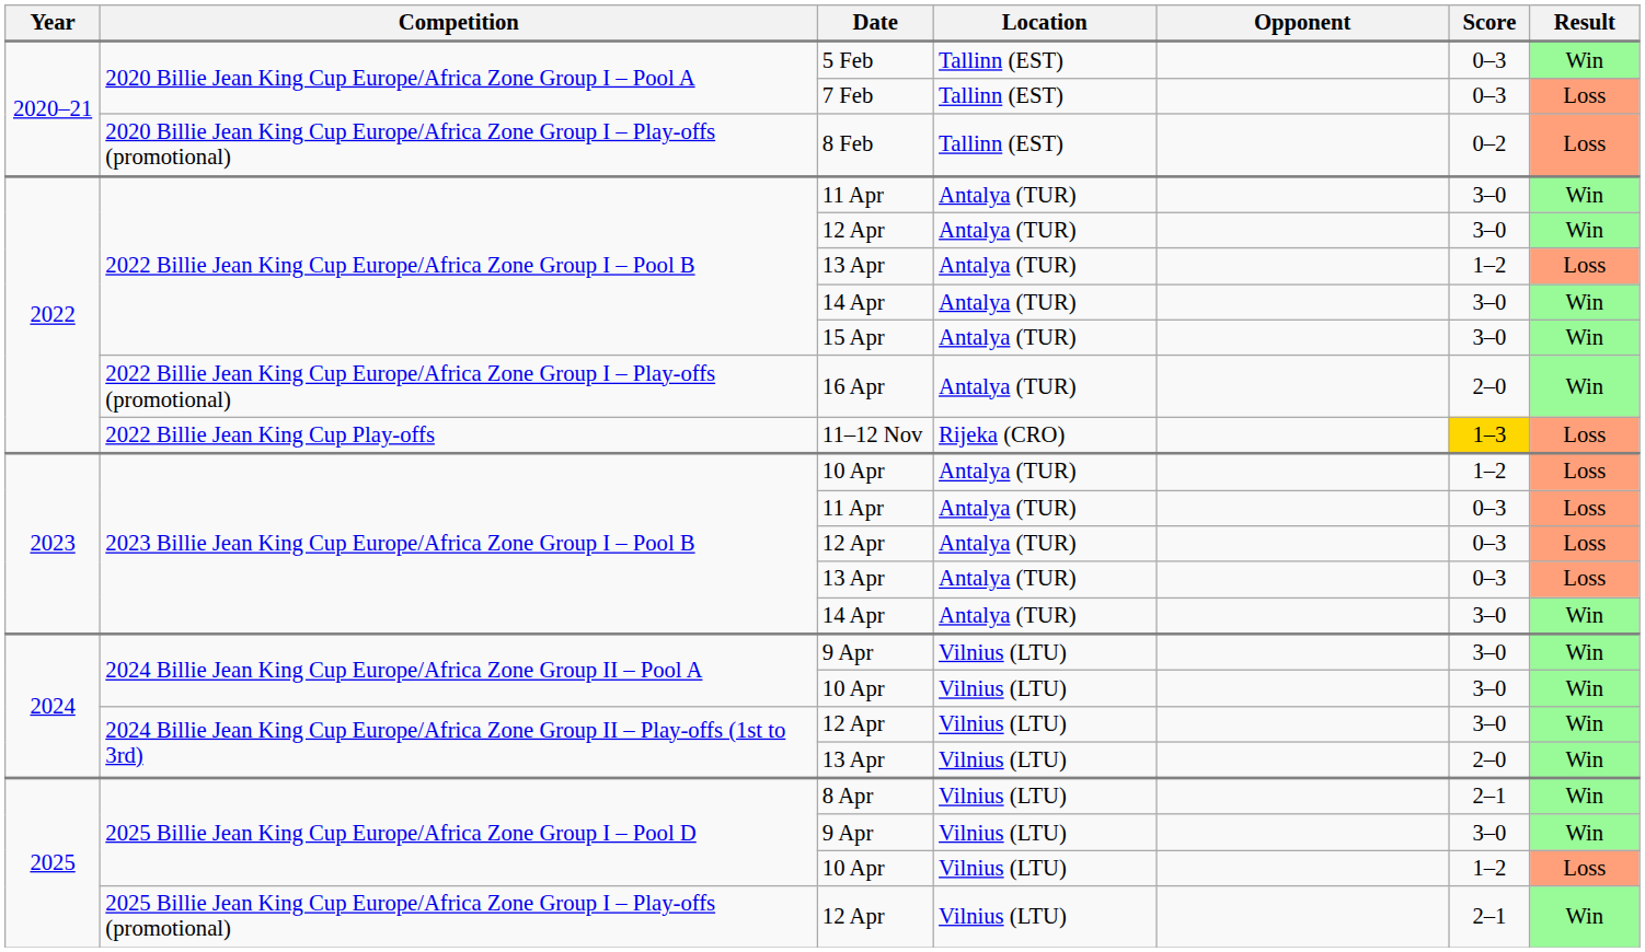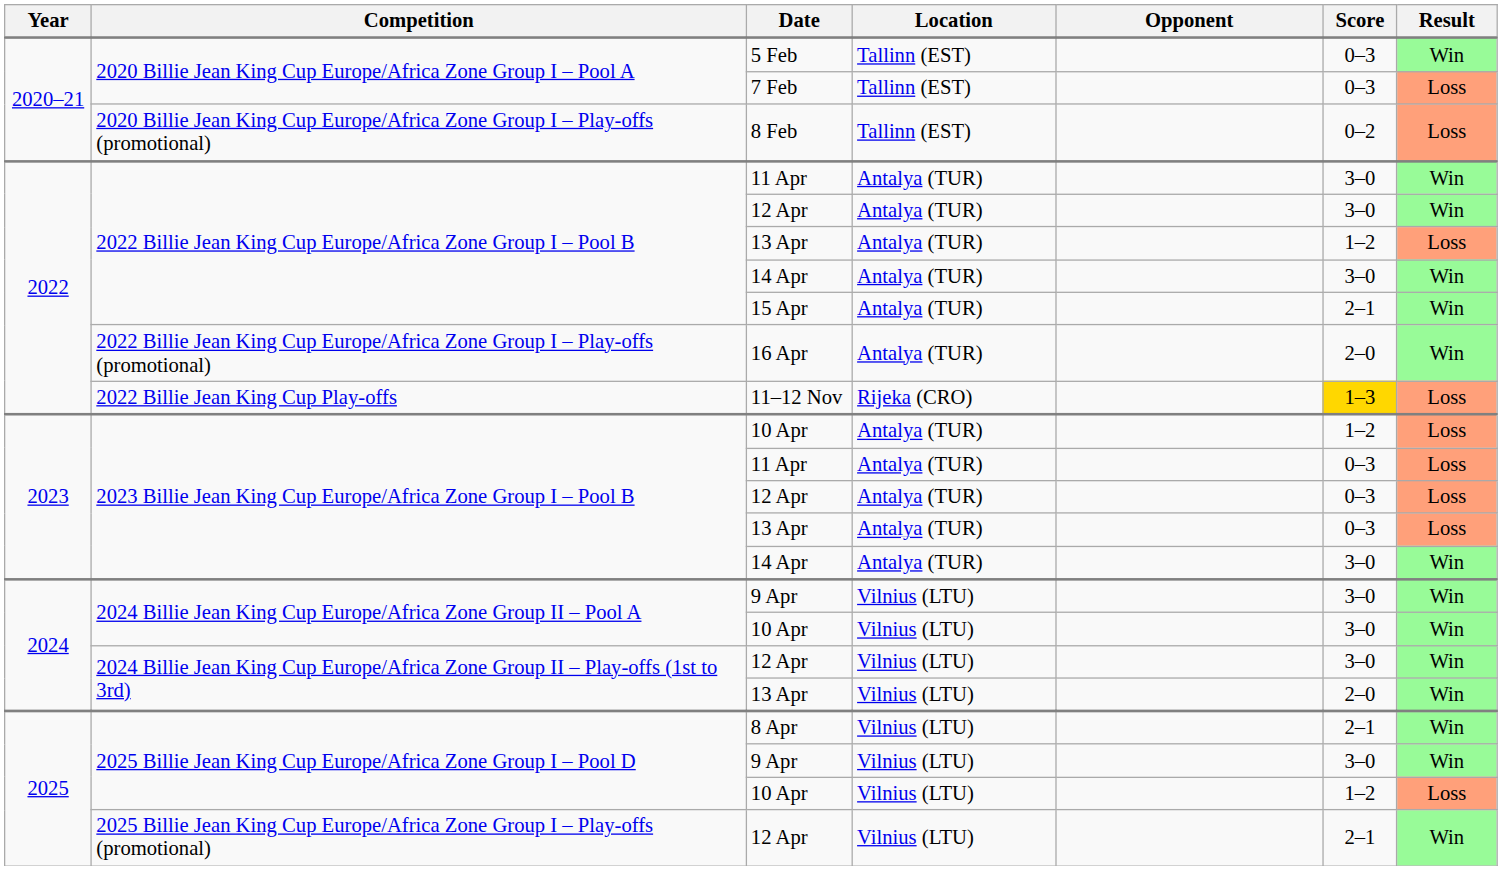 <table class="wikitable collapsible">
 <tr>
 <th width="60">Year</th>
 <th width="500">Competition</th>
 <th width="75">Date</th>
 <th width="150">Location</th>
 <th width="200">Opponent</th>
 <th width="50">Score</th>
 <th width="70">Result</th>
 </tr>
 <tr style="border-top:2px solid gray;">
 <td align="center" rowspan="3"><a href='#'>2020–21</a></td>
 <td align="left" rowspan="2"><a href='#'>2020 Billie Jean King Cup Europe/Africa Zone Group I – Pool A</a></td>
 <td>5 Feb</td>
 <td><a href='#'>Tallinn</a> (EST)</td>
 <td></td>
 <td align="center">0–3</td>
 <td align="center" bgcolor="#98FB98">Win</td>
 </tr>
 <tr>
 <td>7 Feb</td>
 <td><a href='#'>Tallinn</a> (EST)</td>
 <td></td>
 <td align="center">0–3</td>
 <td align="center" bgcolor="#FFA07A">Loss</td>
 </tr>
 <tr>
 <td><a href='#'>2020 Billie Jean King Cup Europe/Africa Zone Group I – Play-offs</a> (promotional)</td>
 <td>8 Feb</td>
 <td><a href='#'>Tallinn</a> (EST)</td>
 <td></td>
 <td align="center">0–2</td>
 <td align="center" bgcolor="#FFA07A">Loss</td>
 </tr>
 <tr style="border-top:2px solid gray;">
 <td align="center" rowspan="7"><a href='#'>2022</a></td>
 <td align="left" rowspan="5"><a href='#'>2022 Billie Jean King Cup Europe/Africa Zone Group I – Pool B</a></td>
 <td>11 Apr</td>
 <td><a href='#'>Antalya</a> (TUR)</td>
 <td></td>
 <td align="center">3–0</td>
 <td align="center" bgcolor="#98FB98">Win</td>
 </tr>
 <tr>
 <td>12 Apr</td>
 <td><a href='#'>Antalya</a> (TUR)</td>
 <td></td>
 <td align="center">3–0</td>
 <td align="center" bgcolor="#98FB98">Win</td>
 </tr>
 <tr>
 <td>13 Apr</td>
 <td><a href='#'>Antalya</a> (TUR)</td>
 <td></td>
 <td align="center">1–2</td>
 <td align="center" bgcolor="#FFA07A">Loss</td>
 </tr>
 <tr>
 <td>14 Apr</td>
 <td><a href='#'>Antalya</a> (TUR)</td>
 <td></td>
 <td align="center">3–0</td>
 <td align="center" bgcolor="#98FB98">Win</td>
 </tr>
 <tr>
 <td>15 Apr</td>
 <td><a href='#'>Antalya</a> (TUR)</td>
 <td></td>
-<td align="center">3–0</td>
+<td align="center">2–1</td>
 <td align="center" bgcolor="#98FB98">Win</td>
 </tr>
 <tr>
 <td align="left" rowspan="1"><a href='#'>2022 Billie Jean King Cup Europe/Africa Zone Group I – Play-offs</a>  (promotional)</td>
 <td>16 Apr</td>
 <td><a href='#'>Antalya</a> (TUR)</td>
 <td></td>
 <td align="center">2–0</td>
 <td align="center" bgcolor="#98FB98">Win</td>
 </tr>
 <tr>
 <td align="left" rowspan="1"><a href='#'>2022 Billie Jean King Cup Play-offs</a></td>
 <td>11–12 Nov</td>
 <td><a href='#'>Rijeka</a> (CRO)</td>
 <td></td>
 <td align="center" style="background: gold;">1–3</td>
 <td align="center" bgcolor="#FFA07A">Loss</td>
 </tr>
 <tr style="border-top:2px solid gray;">
 <td align="center" rowspan="5"><a href='#'>2023</a></td>
 <td align="left" rowspan="5"><a href='#'>2023 Billie Jean King Cup Europe/Africa Zone Group I – Pool B</a></td>
 <td>10 Apr</td>
 <td><a href='#'>Antalya</a> (TUR)</td>
 <td></td>
 <td align="center">1–2</td>
 <td align="center" bgcolor="#FFA07A">Loss</td>
 </tr>
 <tr>
 <td>11 Apr</td>
 <td><a href='#'>Antalya</a> (TUR)</td>
 <td></td>
 <td align="center">0–3</td>
 <td align="center" bgcolor="#FFA07A">Loss</td>
 </tr>
 <tr>
 <td>12 Apr</td>
 <td><a href='#'>Antalya</a> (TUR)</td>
 <td></td>
 <td align="center">0–3</td>
 <td align="center" bgcolor="#FFA07A">Loss</td>
 </tr>
 <tr>
 <td>13 Apr</td>
 <td><a href='#'>Antalya</a> (TUR)</td>
 <td></td>
 <td align="center">0–3</td>
 <td align="center" bgcolor="#FFA07A">Loss</td>
 </tr>
 <tr>
 <td>14 Apr</td>
 <td><a href='#'>Antalya</a> (TUR)</td>
 <td></td>
 <td align="center">3–0</td>
 <td align="center" bgcolor="#98FB98">Win</td>
 </tr>
 <tr style="border-top:2px solid gray;">
 <td align="center" rowspan="4"><a href='#'>2024</a></td>
 <td align="left" rowspan="2"><a href='#'>2024 Billie Jean King Cup Europe/Africa Zone Group II – Pool A</a></td>
 <td>9 Apr</td>
 <td><a href='#'>Vilnius</a> (LTU)</td>
 <td></td>
 <td align="center">3–0</td>
 <td align="center" bgcolor="#98FB98">Win</td>
 </tr>
 <tr>
 <td>10 Apr</td>
 <td><a href='#'>Vilnius</a> (LTU)</td>
 <td></td>
 <td align="center">3–0</td>
 <td align="center" bgcolor="#98FB98">Win</td>
 </tr>
 <tr>
 <td align="left" rowspan="2"><a href='#'>2024 Billie Jean King Cup Europe/Africa Zone Group II – Play-offs (1st to 3rd)</a></td>
 <td>12 Apr</td>
 <td><a href='#'>Vilnius</a> (LTU)</td>
 <td></td>
 <td align="center">3–0</td>
 <td align="center" bgcolor="#98FB98">Win</td>
 </tr>
 <tr>
 <td>13 Apr</td>
 <td><a href='#'>Vilnius</a> (LTU)</td>
 <td></td>
 <td align="center">2–0</td>
 <td align="center" bgcolor="#98FB98">Win</td>
 </tr>
 <tr>
 </tr>
 <tr style="border-top:2px solid gray;">
 <td align="center" rowspan="4"><a href='#'>2025</a></td>
 <td align="left" rowspan="3"><a href='#'>2025 Billie Jean King Cup Europe/Africa Zone Group I – Pool D</a></td>
 <td>8 Apr</td>
 <td><a href='#'>Vilnius</a> (LTU)</td>
 <td></td>
 <td align="center">2–1</td>
 <td align="center" bgcolor="#98FB98">Win</td>
 </tr>
 <tr>
 <td>9 Apr</td>
 <td><a href='#'>Vilnius</a> (LTU)</td>
 <td></td>
 <td align="center">3–0</td>
 <td align="center" bgcolor="#98FB98">Win</td>
 </tr>
 <tr>
 <td>10 Apr</td>
 <td><a href='#'>Vilnius</a> (LTU)</td>
 <td></td>
 <td align="center">1–2</td>
 <td align="center" bgcolor="#FFA07A">Loss</td>
 </tr>
 <tr>
 <td align="left" rowspan="1"><a href='#'>2025 Billie Jean King Cup Europe/Africa Zone Group I – Play-offs</a>  (promotional)</td>
 <td>12 Apr</td>
 <td><a href='#'>Vilnius</a> (LTU)</td>
 <td></td>
 <td align="center">2–1</td>
 <td align="center" bgcolor="#98FB98">Win</td>
 </tr>
 <tr>
 </tr>
 </table>
